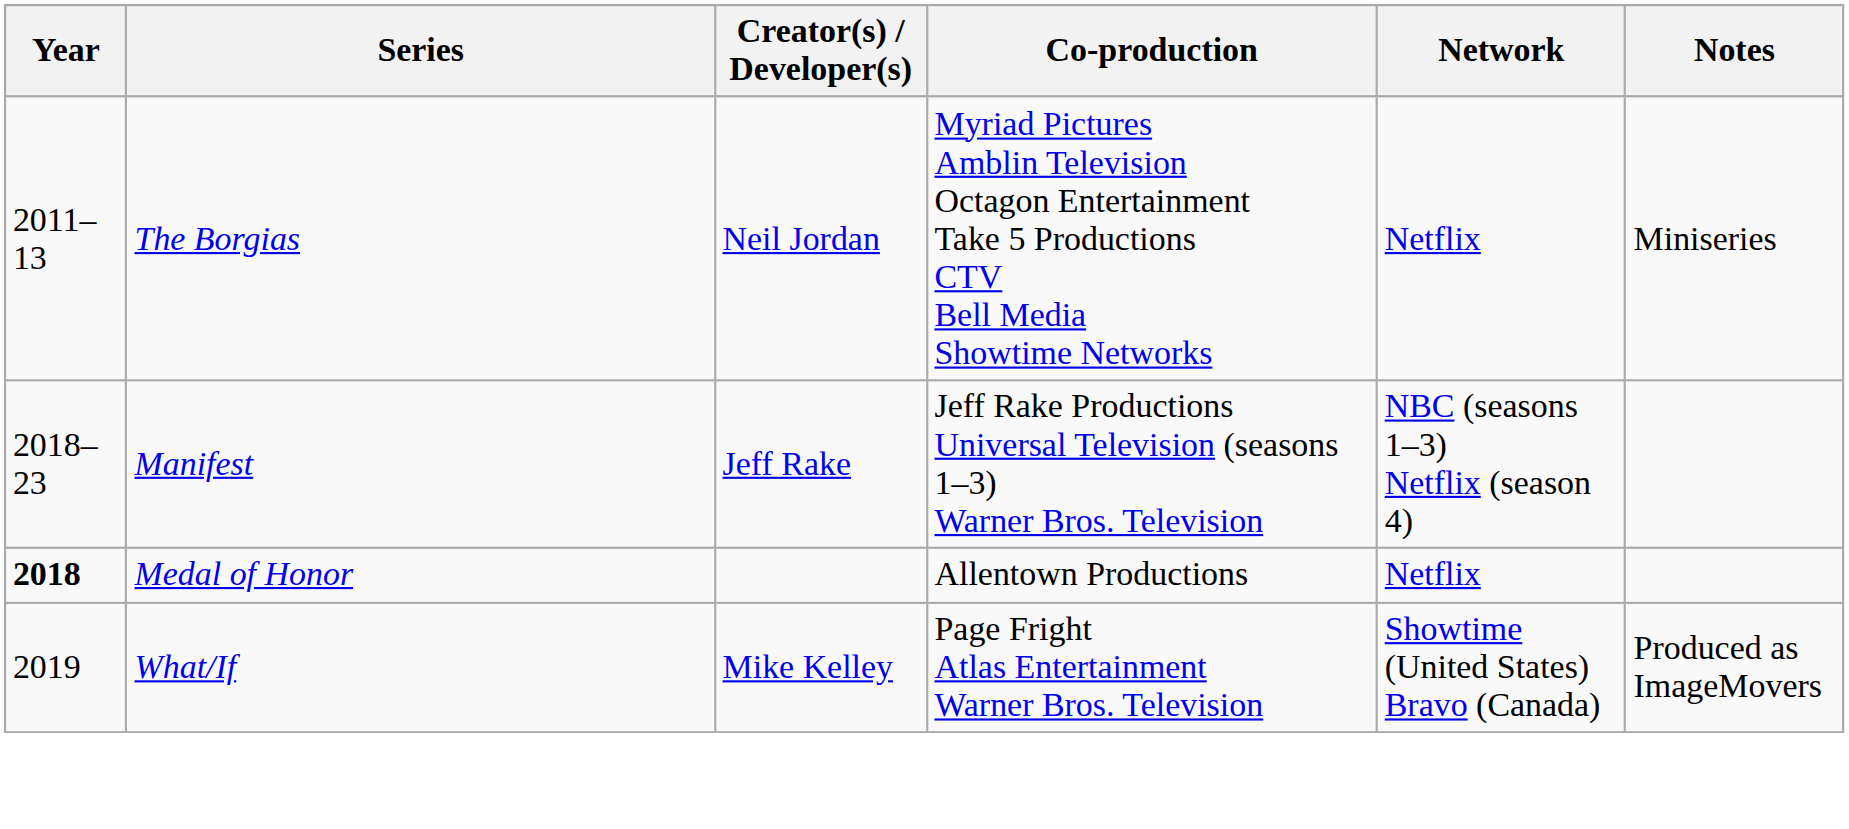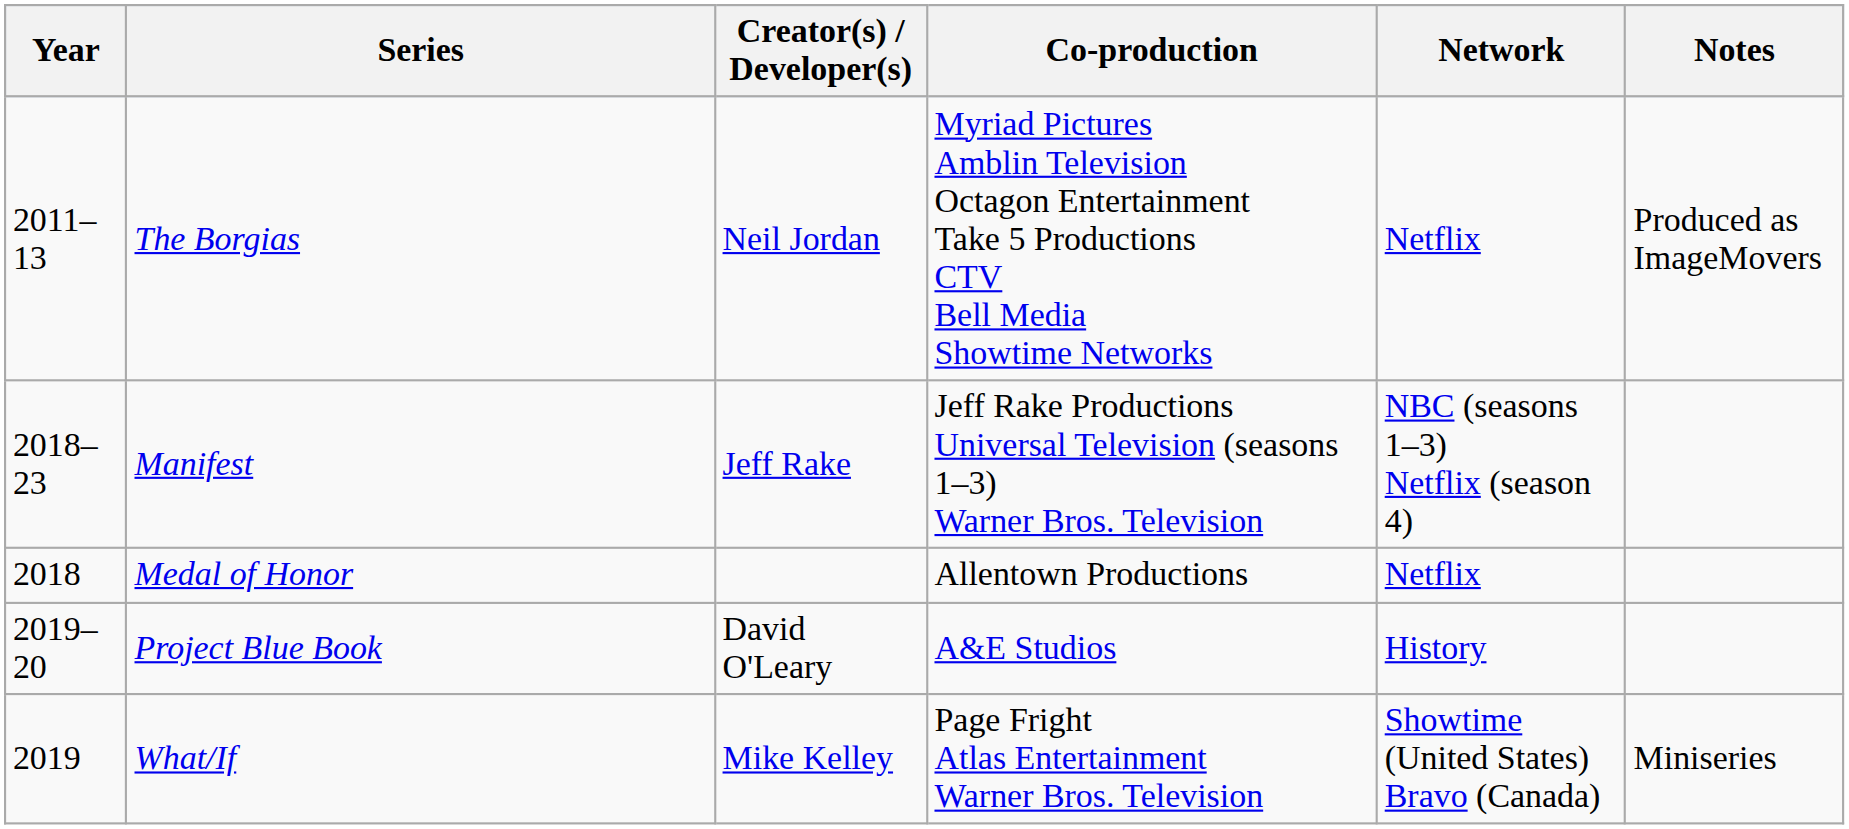 <table class="wikitable">
 <tr style="background:#b0c4de; text-align:center;">
 <th width=50px>Year</th>
 <th width=270px>Series</th>
 <th>Creator(s) / Developer(s)</th>
 <th width="205px">Co-production</th>
 <th width=110px>Network</th>
 <th>Notes</th>
 </tr>
 <tr>
 <td>2011–13</td>
 <td><em><a href='#'>The Borgias</a></em></td>
 <td><a href='#'>Neil Jordan</a></td>
 <td><a href='#'>Myriad Pictures</a><br><a href='#'>Amblin Television</a><br>Octagon Entertainment<br>Take 5 Productions<br><a href='#'>CTV</a><br><a href='#'>Bell Media</a><br><a href='#'>Showtime Networks</a></td>
 <td><a href='#'>Netflix</a></td>
-<td>Miniseries</td>
+<td>Produced as ImageMovers</td>
 </tr>
 <tr>
 <td>2018–23</td>
 <td><em><a href='#'>Manifest</a></em></td>
 <td><a href='#'>Jeff Rake</a></td>
 <td>Jeff Rake Productions<br><a href='#'>Universal Television</a> (seasons 1–3)<br><a href='#'>Warner Bros. Television</a></td>
 <td><a href='#'>NBC</a> (seasons 1–3)<br><a href='#'>Netflix</a> (season 4)</td>
 <td></td>
 </tr>
 <tr>
-<td><strong>2018</strong></td>
+<td>2018</td>
 <td><em><a href='#'>Medal of Honor</a></em></td>
 <td></td>
 <td>Allentown Productions</td>
 <td><a href='#'>Netflix</a></td>
+<td></td>
+</tr>
+<tr>
+<td>2019–20</td>
+<td><em><a href='#'>Project Blue Book</a></em></td>
+<td>David O'Leary</td>
+<td><a href='#'>A&E Studios</a></td>
+<td><a href='#'>History</a></td>
 <td></td>
 </tr>
 <tr>
 <td>2019</td>
 <td><em><a href='#'>What/If</a></em></td>
 <td><a href='#'>Mike Kelley</a></td>
 <td>Page Fright<br><a href='#'>Atlas Entertainment</a><br><a href='#'>Warner Bros. Television</a></td>
 <td><a href='#'>Showtime</a> (United States)<br><a href='#'>Bravo</a> (Canada)</td>
-<td>Produced as ImageMovers</td>
+<td>Miniseries</td>
 </tr>
 </table>
